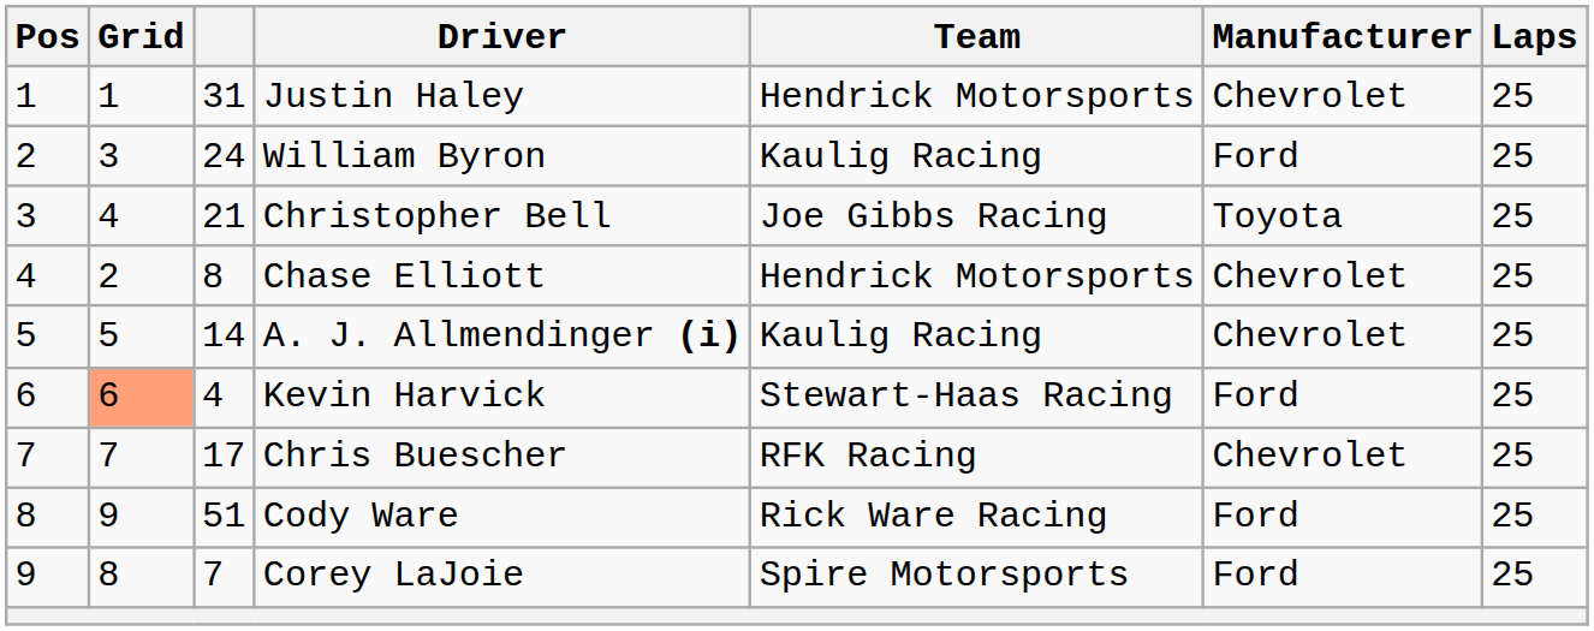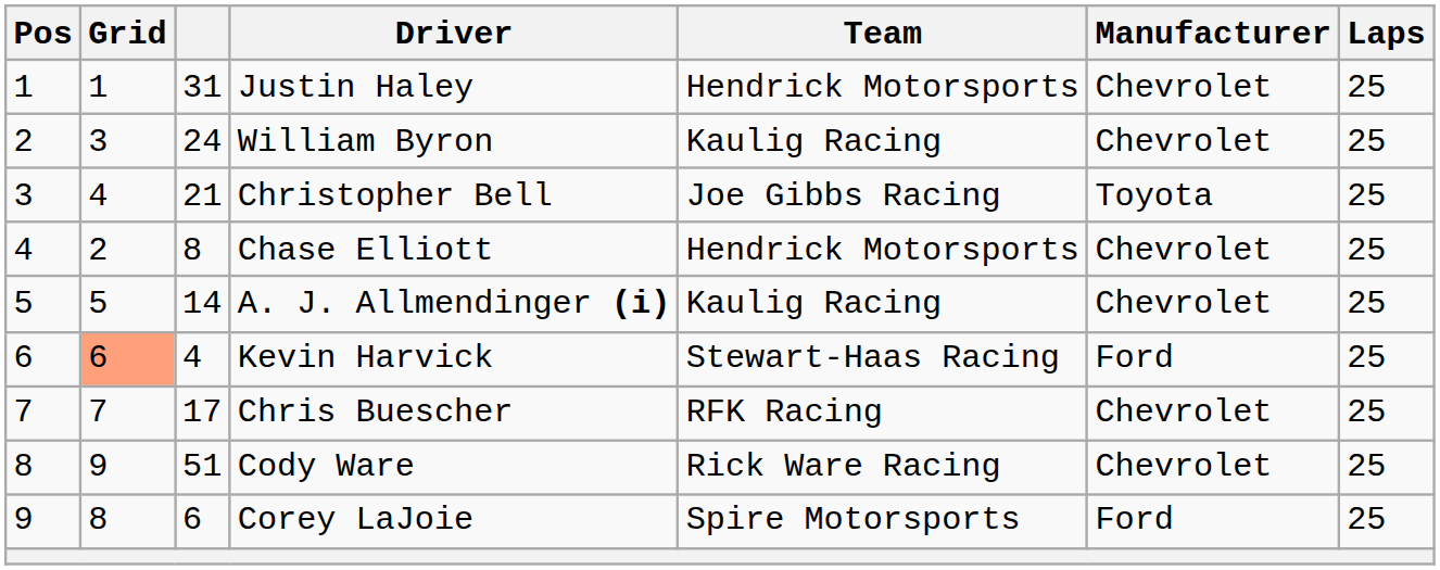 <table class="wikitable" style="font-size:98%">
 <tr>
 <th>Pos</th>
 <th>Grid</th>
 <th></th>
 <th>Driver</th>
 <th>Team</th>
 <th>Manufacturer</th>
 <th>Laps</th>
 </tr>
 <tr>
 <td>1</td>
 <td>1</td>
 <td>31</td>
 <td>Justin Haley</td>
 <td>Hendrick Motorsports</td>
 <td>Chevrolet</td>
 <td>25</td>
 </tr>
 <tr>
 <td>2</td>
 <td>3</td>
 <td>24</td>
 <td>William Byron</td>
 <td>Kaulig Racing</td>
-<td>Ford</td>
+<td>Chevrolet</td>
 <td>25</td>
 </tr>
 <tr>
 <td>3</td>
 <td>4</td>
 <td>21</td>
 <td>Christopher Bell</td>
 <td>Joe Gibbs Racing</td>
 <td>Toyota</td>
 <td>25</td>
 </tr>
 <tr>
 <td>4</td>
 <td>2</td>
 <td>8</td>
 <td>Chase Elliott</td>
 <td>Hendrick Motorsports</td>
 <td>Chevrolet</td>
 <td>25</td>
 </tr>
 <tr>
 <td>5</td>
 <td>5</td>
 <td>14</td>
 <td>A. J. Allmendinger <strong>(i)</strong></td>
 <td>Kaulig Racing</td>
 <td>Chevrolet</td>
 <td>25</td>
 </tr>
 <tr>
 <td>6</td>
 <td style="background: lightsalmon;">6</td>
 <td>4</td>
 <td>Kevin Harvick</td>
 <td>Stewart-Haas Racing</td>
 <td>Ford</td>
 <td>25</td>
 </tr>
 <tr>
 <td>7</td>
 <td>7</td>
 <td>17</td>
 <td>Chris Buescher</td>
 <td>RFK Racing</td>
 <td>Chevrolet</td>
 <td>25</td>
 </tr>
 <tr>
 <td>8</td>
 <td>9</td>
 <td>51</td>
 <td>Cody Ware</td>
 <td>Rick Ware Racing</td>
-<td>Ford</td>
+<td>Chevrolet</td>
 <td>25</td>
 </tr>
 <tr>
 <td>9</td>
 <td>8</td>
-<td>7</td>
+<td>6</td>
 <td>Corey LaJoie</td>
 <td>Spire Motorsports</td>
 <td>Ford</td>
 <td>25</td>
 </tr>
 <tr>
 <th colspan="7"></th>
 </tr>
 </table>
